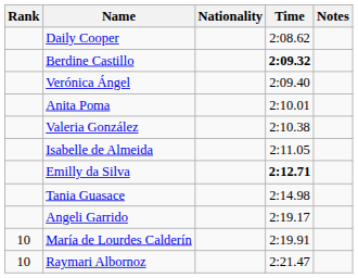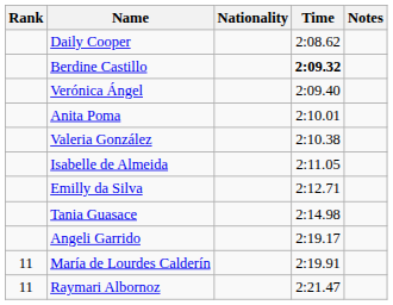 <table class="wikitable sortable" style="text-align:center;font-size:95%">
 <tr>
 <th>Rank</th>
 <th>Name</th>
 <th>Nationality</th>
 <th>Time</th>
 <th>Notes</th>
 </tr>
 <tr>
 <td></td>
 <td align=left><a href='#'>Daily Cooper</a></td>
 <td align=left></td>
 <td>2:08.62</td>
 <td></td>
 </tr>
 <tr>
 <td></td>
 <td align=left><a href='#'>Berdine Castillo</a></td>
 <td align=left></td>
 <td><strong>2:09.32</strong></td>
 <td></td>
 </tr>
 <tr>
 <td></td>
 <td align=left><a href='#'>Verónica Ángel</a></td>
 <td align=left></td>
 <td>2:09.40</td>
 <td></td>
 </tr>
 <tr>
 <td></td>
 <td align=left><a href='#'>Anita Poma</a></td>
 <td align=left></td>
 <td>2:10.01</td>
 <td></td>
 </tr>
 <tr>
 <td></td>
 <td align=left><a href='#'>Valeria González</a></td>
 <td align=left></td>
 <td>2:10.38</td>
 <td></td>
 </tr>
 <tr>
 <td></td>
 <td align=left><a href='#'>Isabelle de Almeida</a></td>
 <td align=left></td>
 <td>2:11.05</td>
 <td></td>
 </tr>
 <tr>
 <td></td>
 <td align=left><a href='#'>Emilly da Silva</a></td>
 <td align=left></td>
-<td><strong>2:12.71</strong></td>
+<td>2:12.71</td>
 <td></td>
 </tr>
 <tr>
 <td></td>
 <td align=left><a href='#'>Tania Guasace</a></td>
 <td align=left></td>
 <td>2:14.98</td>
 <td></td>
 </tr>
 <tr>
 <td></td>
 <td align=left><a href='#'>Angeli Garrido</a></td>
 <td align=left></td>
 <td>2:19.17</td>
 <td></td>
 </tr>
 <tr>
-<td>10</td>
+<td>11</td>
 <td align=left><a href='#'>María de Lourdes Calderín</a></td>
 <td align=left></td>
 <td>2:19.91</td>
 <td></td>
 </tr>
 <tr>
-<td>10</td>
+<td>11</td>
 <td align=left><a href='#'>Raymari Albornoz</a></td>
 <td align=left></td>
 <td>2:21.47</td>
 <td></td>
 </tr>
 </table>
